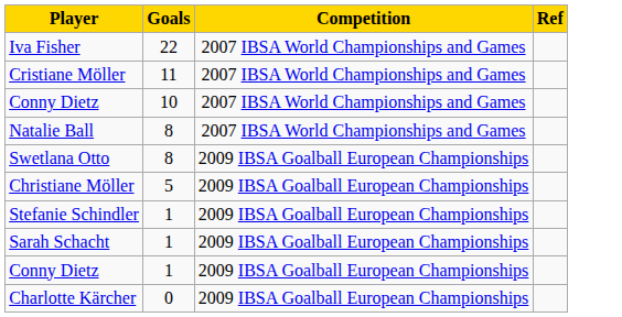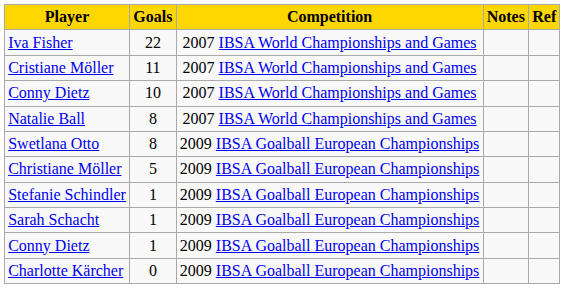 <table class="wikitable">
 <tr style="text-align:center; background:gold;">
 <td><strong>Player</strong></td>
 <td><strong>Goals</strong></td>
 <td><strong>Competition</strong></td>
+<td><strong>Notes</strong></td>
 <td><strong>Ref</strong></td>
 </tr>
 <tr style="text-align:center;">
 <td align="left"><a href='#'>Iva Fisher</a></td>
 <td>22</td>
 <td>2007 <a href='#'>IBSA World Championships and Games</a></td>
 <td></td>
+<td></td>
 </tr>
 <tr style="text-align:center;">
 <td align="left"><a href='#'>Cristiane Möller</a></td>
 <td>11</td>
 <td>2007 <a href='#'>IBSA World Championships and Games</a></td>
+<td></td>
 <td></td>
 </tr>
 <tr style="text-align:center;">
 <td align="left"><a href='#'>Conny Dietz</a></td>
 <td>10</td>
 <td>2007 <a href='#'>IBSA World Championships and Games</a></td>
 <td></td>
+<td></td>
 </tr>
 <tr style="text-align:center;">
 <td align="left"><a href='#'>Natalie Ball</a></td>
 <td>8</td>
 <td>2007 <a href='#'>IBSA World Championships and Games</a></td>
+<td></td>
 <td></td>
 </tr>
 <tr style="text-align:center;">
 <td align="left"><a href='#'>Swetlana Otto</a></td>
 <td>8</td>
 <td>2009 <a href='#'>IBSA Goalball European Championships</a></td>
 <td></td>
+<td></td>
 </tr>
 <tr style="text-align:center;">
 <td align="left"><a href='#'>Christiane Möller</a></td>
 <td>5</td>
 <td>2009 <a href='#'>IBSA Goalball European Championships</a></td>
+<td></td>
 <td></td>
 </tr>
 <tr style="text-align:center;">
 <td align="left"><a href='#'>Stefanie Schindler</a></td>
 <td>1</td>
 <td>2009 <a href='#'>IBSA Goalball European Championships</a></td>
 <td></td>
+<td></td>
 </tr>
 <tr style="text-align:center;">
 <td align="left"><a href='#'>Sarah Schacht</a></td>
 <td>1</td>
 <td>2009 <a href='#'>IBSA Goalball European Championships</a></td>
+<td></td>
 <td></td>
 </tr>
 <tr style="text-align:center;">
 <td align="left"><a href='#'>Conny Dietz</a></td>
 <td>1</td>
 <td>2009 <a href='#'>IBSA Goalball European Championships</a></td>
 <td></td>
+<td></td>
 </tr>
 <tr style="text-align:center;">
 <td align="left"><a href='#'>Charlotte Kärcher</a></td>
 <td>0</td>
 <td>2009 <a href='#'>IBSA Goalball European Championships</a></td>
 <td></td>
+<td></td>
 </tr>
 </table>
